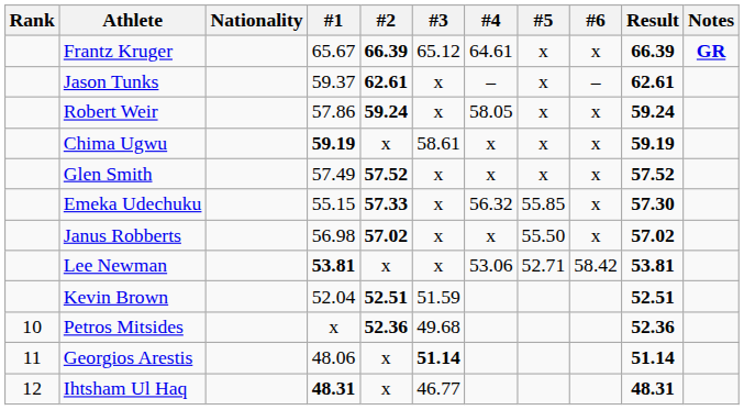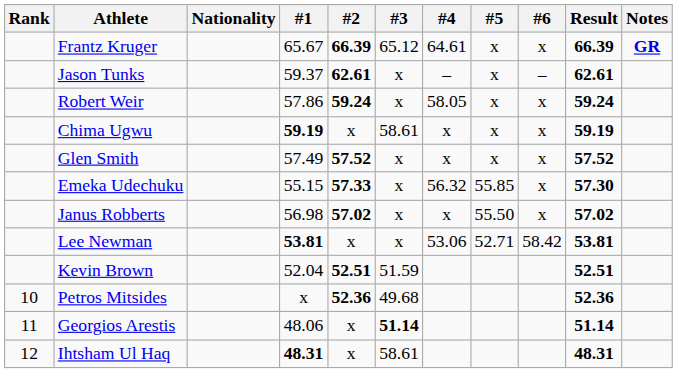 <table class="wikitable sortable" style="text-align:center">
 <tr>
 <th>Rank</th>
 <th>Athlete</th>
 <th>Nationality</th>
 <th>#1</th>
 <th>#2</th>
 <th>#3</th>
 <th>#4</th>
 <th>#5</th>
 <th>#6</th>
 <th>Result</th>
 <th>Notes</th>
 </tr>
 <tr>
 <td></td>
 <td align="left"><a href='#'>Frantz Kruger</a></td>
 <td align=left></td>
 <td>65.67</td>
 <td><strong>66.39</strong></td>
 <td>65.12</td>
 <td>64.61</td>
 <td>x</td>
 <td>x</td>
 <td><strong>66.39</strong></td>
 <td><strong><a href='#'>GR</a></strong></td>
 </tr>
 <tr>
 <td></td>
 <td align="left"><a href='#'>Jason Tunks</a></td>
 <td align=left></td>
 <td>59.37</td>
 <td><strong>62.61</strong></td>
 <td>x</td>
 <td>–</td>
 <td>x</td>
 <td>–</td>
 <td><strong>62.61</strong></td>
 <td></td>
 </tr>
 <tr>
 <td></td>
 <td align="left"><a href='#'>Robert Weir</a></td>
 <td align=left></td>
 <td>57.86</td>
 <td><strong>59.24</strong></td>
 <td>x</td>
 <td>58.05</td>
 <td>x</td>
 <td>x</td>
 <td><strong>59.24</strong></td>
 <td></td>
 </tr>
 <tr>
 <td></td>
 <td align="left"><a href='#'>Chima Ugwu</a></td>
 <td align=left></td>
 <td><strong>59.19</strong></td>
 <td>x</td>
 <td>58.61</td>
 <td>x</td>
 <td>x</td>
 <td>x</td>
 <td><strong>59.19</strong></td>
 <td></td>
 </tr>
 <tr>
 <td></td>
 <td align="left"><a href='#'>Glen Smith</a></td>
 <td align=left></td>
 <td>57.49</td>
 <td><strong>57.52</strong></td>
 <td>x</td>
 <td>x</td>
 <td>x</td>
 <td>x</td>
 <td><strong>57.52</strong></td>
 <td></td>
 </tr>
 <tr>
 <td></td>
 <td align="left"><a href='#'>Emeka Udechuku</a></td>
 <td align=left></td>
 <td>55.15</td>
 <td><strong>57.33</strong></td>
 <td>x</td>
 <td>56.32</td>
 <td>55.85</td>
 <td>x</td>
 <td><strong>57.30</strong></td>
 <td></td>
 </tr>
 <tr>
 <td></td>
 <td align="left"><a href='#'>Janus Robberts</a></td>
 <td align=left></td>
 <td>56.98</td>
 <td><strong>57.02</strong></td>
 <td>x</td>
 <td>x</td>
 <td>55.50</td>
 <td>x</td>
 <td><strong>57.02</strong></td>
 <td></td>
 </tr>
 <tr>
 <td></td>
 <td align="left"><a href='#'>Lee Newman</a></td>
 <td align=left></td>
 <td><strong>53.81</strong></td>
 <td>x</td>
 <td>x</td>
 <td>53.06</td>
 <td>52.71</td>
 <td>58.42</td>
 <td><strong>53.81</strong></td>
 <td></td>
 </tr>
 <tr>
 <td></td>
 <td align="left"><a href='#'>Kevin Brown</a></td>
 <td align=left></td>
 <td>52.04</td>
 <td><strong>52.51</strong></td>
 <td>51.59</td>
 <td></td>
 <td></td>
 <td></td>
 <td><strong>52.51</strong></td>
 <td></td>
 </tr>
 <tr>
 <td>10</td>
 <td align="left"><a href='#'>Petros Mitsides</a></td>
 <td align=left></td>
 <td>x</td>
 <td><strong>52.36</strong></td>
 <td>49.68</td>
 <td></td>
 <td></td>
 <td></td>
 <td><strong>52.36</strong></td>
 <td></td>
 </tr>
 <tr>
 <td>11</td>
 <td align="left"><a href='#'>Georgios Arestis</a></td>
 <td align=left></td>
 <td>48.06</td>
 <td>x</td>
 <td><strong>51.14</strong></td>
 <td></td>
 <td></td>
 <td></td>
 <td><strong>51.14</strong></td>
 <td></td>
 </tr>
 <tr>
 <td>12</td>
 <td align="left"><a href='#'>Ihtsham Ul Haq</a></td>
 <td align=left></td>
 <td><strong>48.31</strong></td>
 <td>x</td>
-<td>46.77</td>
+<td>58.61</td>
 <td></td>
 <td></td>
 <td></td>
 <td><strong>48.31</strong></td>
 <td></td>
 </tr>
 </table>
